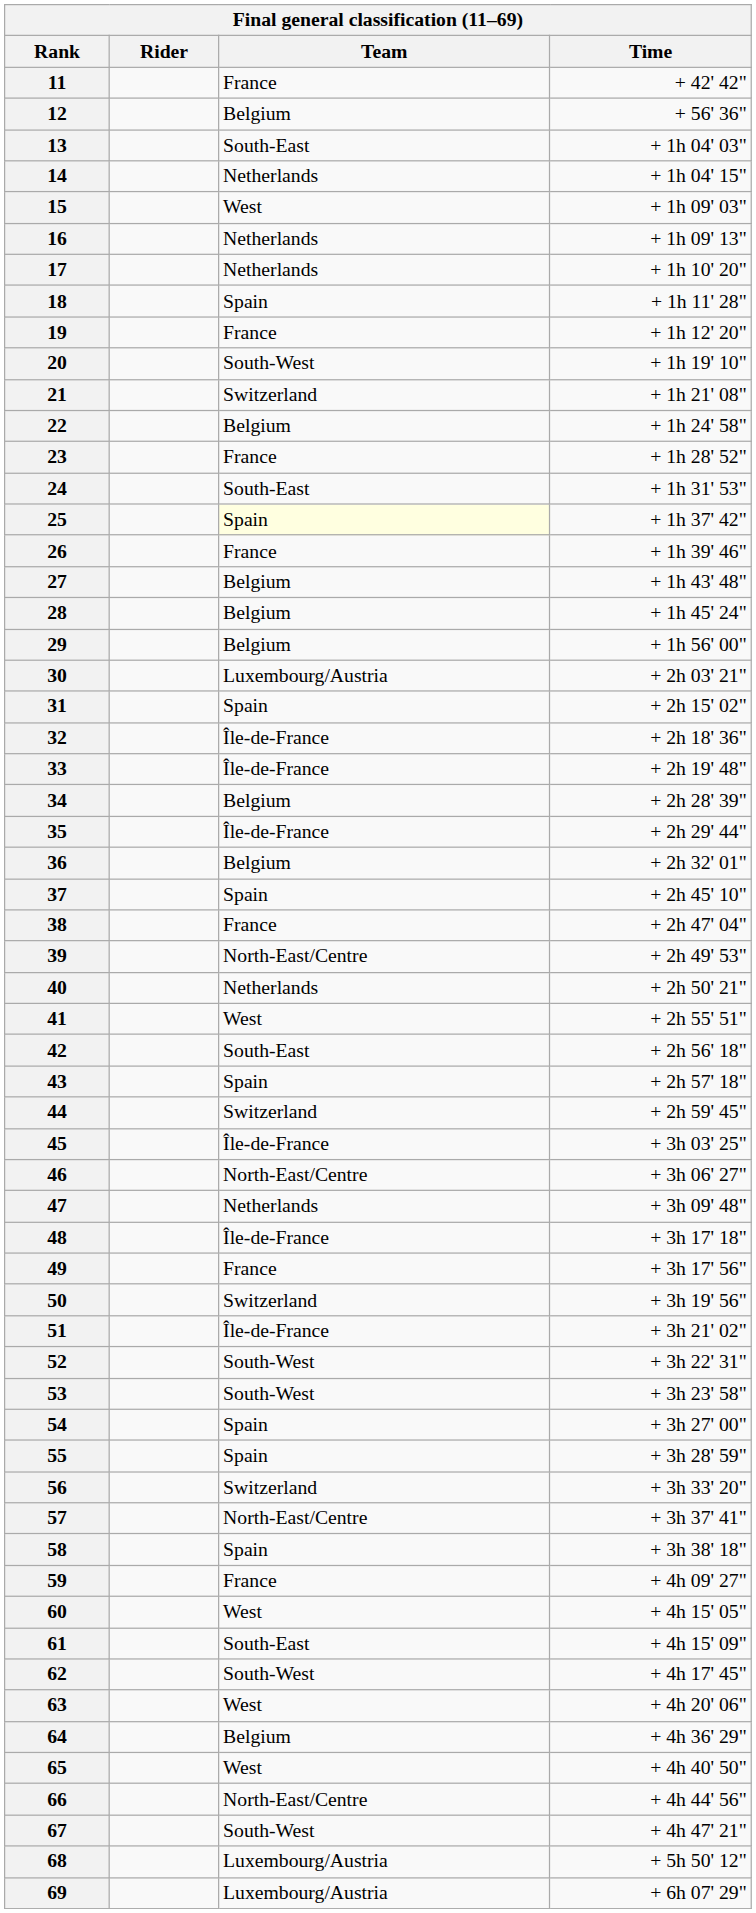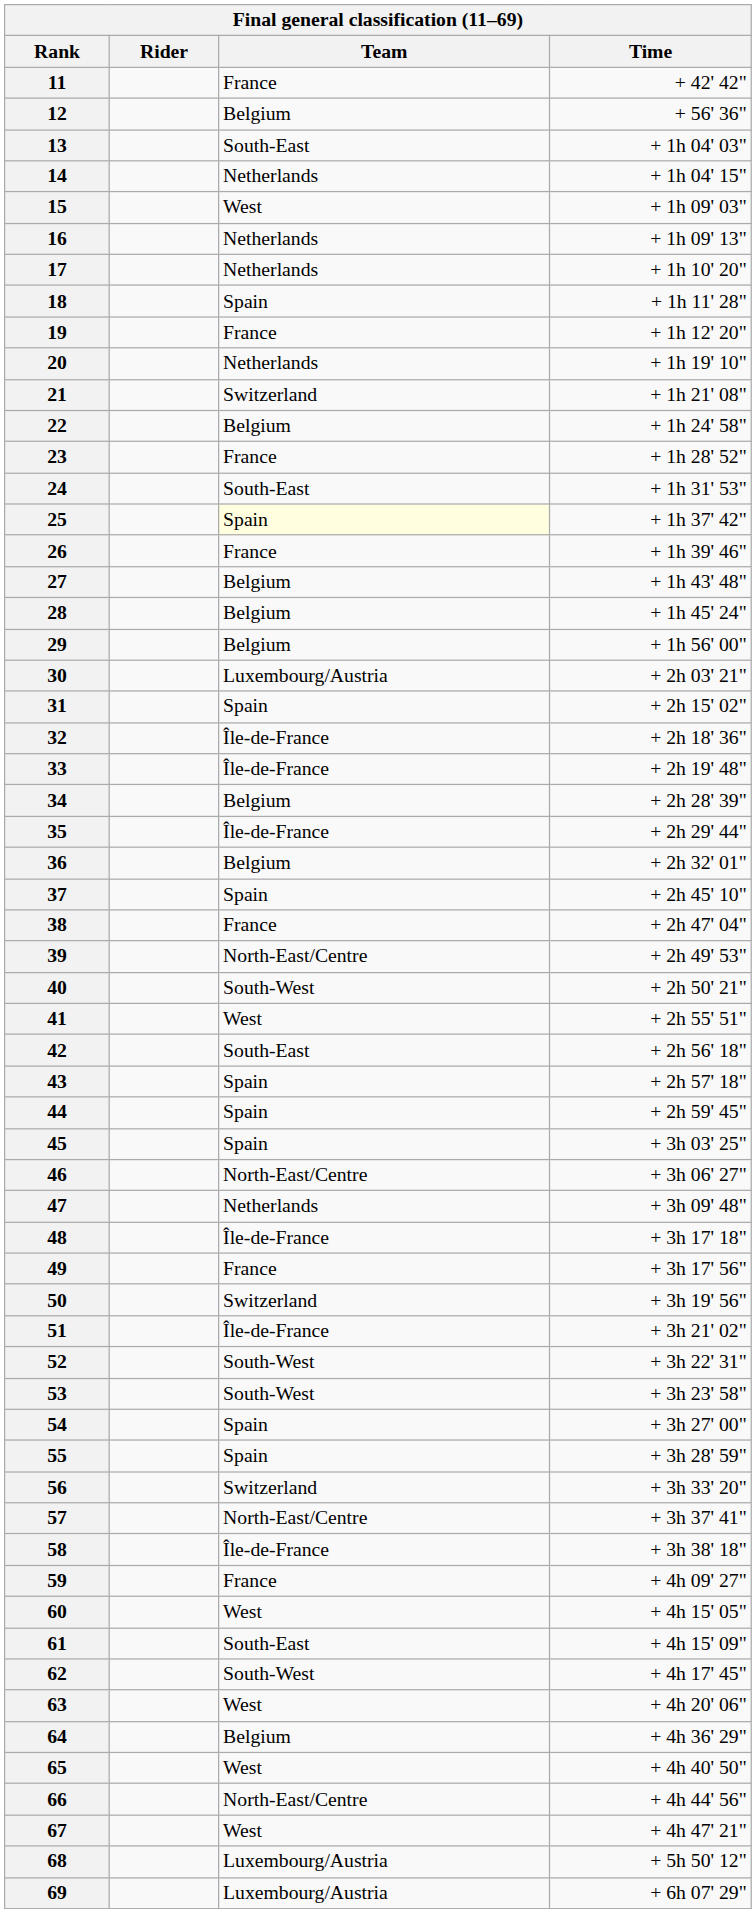 <table class="collapsible collapsed wikitable" style="width:38em;margin-top:-1px;">
 <tr>
 <th scope="col" colspan="4">Final general classification (11–69)</th>
 </tr>
 <tr>
 <th scope="col">Rank</th>
 <th scope="col">Rider</th>
 <th scope="col">Team</th>
 <th scope="col">Time</th>
 </tr>
 <tr>
 <th scope="row">11</th>
 <td></td>
 <td>France</td>
 <td style="text-align:right;">+ 42' 42"</td>
 </tr>
 <tr>
 <th scope="row">12</th>
 <td></td>
 <td>Belgium</td>
 <td style="text-align:right;">+ 56' 36"</td>
 </tr>
 <tr>
 <th scope="row">13</th>
 <td></td>
 <td>South-East</td>
 <td style="text-align:right;">+ 1h 04' 03"</td>
 </tr>
 <tr>
 <th scope="row">14</th>
 <td></td>
 <td>Netherlands</td>
 <td style="text-align:right;">+ 1h 04' 15"</td>
 </tr>
 <tr>
 <th scope="row">15</th>
 <td></td>
 <td>West</td>
 <td style="text-align:right;">+ 1h 09' 03"</td>
 </tr>
 <tr>
 <th scope="row">16</th>
 <td></td>
 <td>Netherlands</td>
 <td style="text-align:right;">+ 1h 09' 13"</td>
 </tr>
 <tr>
 <th scope="row">17</th>
 <td></td>
 <td>Netherlands</td>
 <td style="text-align:right;">+ 1h 10' 20"</td>
 </tr>
 <tr>
 <th scope="row">18</th>
 <td></td>
 <td>Spain</td>
 <td style="text-align:right;">+ 1h 11' 28"</td>
 </tr>
 <tr>
 <th scope="row">19</th>
 <td></td>
 <td>France</td>
 <td style="text-align:right;">+ 1h 12' 20"</td>
 </tr>
 <tr>
 <th scope="row">20</th>
 <td></td>
-<td>South-West</td>
+<td>Netherlands</td>
 <td style="text-align:right;">+ 1h 19' 10"</td>
 </tr>
 <tr>
 <th scope="row">21</th>
 <td></td>
 <td>Switzerland</td>
 <td style="text-align:right;">+ 1h 21' 08"</td>
 </tr>
 <tr>
 <th scope="row">22</th>
 <td></td>
 <td>Belgium</td>
 <td style="text-align:right;">+ 1h 24' 58"</td>
 </tr>
 <tr>
 <th scope="row">23</th>
 <td></td>
 <td>France</td>
 <td style="text-align:right;">+ 1h 28' 52"</td>
 </tr>
 <tr>
 <th scope="row">24</th>
 <td></td>
 <td>South-East</td>
 <td style="text-align:right;">+ 1h 31' 53"</td>
 </tr>
 <tr>
 <th scope="row">25</th>
 <td></td>
 <td style="background: lightyellow;">Spain</td>
 <td style="text-align:right;">+ 1h 37' 42"</td>
 </tr>
 <tr>
 <th scope="row">26</th>
 <td></td>
 <td>France</td>
 <td style="text-align:right;">+ 1h 39' 46"</td>
 </tr>
 <tr>
 <th scope="row">27</th>
 <td></td>
 <td>Belgium</td>
 <td style="text-align:right;">+ 1h 43' 48"</td>
 </tr>
 <tr>
 <th scope="row">28</th>
 <td></td>
 <td>Belgium</td>
 <td style="text-align:right;">+ 1h 45' 24"</td>
 </tr>
 <tr>
 <th scope="row">29</th>
 <td></td>
 <td>Belgium</td>
 <td style="text-align:right;">+ 1h 56' 00"</td>
 </tr>
 <tr>
 <th scope="row">30</th>
 <td></td>
 <td>Luxembourg/Austria</td>
 <td style="text-align:right;">+ 2h 03' 21"</td>
 </tr>
 <tr>
 <th scope="row">31</th>
 <td></td>
 <td>Spain</td>
 <td style="text-align:right;">+ 2h 15' 02"</td>
 </tr>
 <tr>
 <th scope="row">32</th>
 <td></td>
 <td>Île-de-France</td>
 <td style="text-align:right;">+ 2h 18' 36"</td>
 </tr>
 <tr>
 <th scope="row">33</th>
 <td></td>
 <td>Île-de-France</td>
 <td style="text-align:right;">+ 2h 19' 48"</td>
 </tr>
 <tr>
 <th scope="row">34</th>
 <td></td>
 <td>Belgium</td>
 <td style="text-align:right;">+ 2h 28' 39"</td>
 </tr>
 <tr>
 <th scope="row">35</th>
 <td></td>
 <td>Île-de-France</td>
 <td style="text-align:right;">+ 2h 29' 44"</td>
 </tr>
 <tr>
 <th scope="row">36</th>
 <td></td>
 <td>Belgium</td>
 <td style="text-align:right;">+ 2h 32' 01"</td>
 </tr>
 <tr>
 <th scope="row">37</th>
 <td></td>
 <td>Spain</td>
 <td style="text-align:right;">+ 2h 45' 10"</td>
 </tr>
 <tr>
 <th scope="row">38</th>
 <td></td>
 <td>France</td>
 <td style="text-align:right;">+ 2h 47' 04"</td>
 </tr>
 <tr>
 <th scope="row">39</th>
 <td></td>
 <td>North-East/Centre</td>
 <td style="text-align:right;">+ 2h 49' 53"</td>
 </tr>
 <tr>
 <th scope="row">40</th>
 <td></td>
-<td>Netherlands</td>
+<td>South-West</td>
 <td style="text-align:right;">+ 2h 50' 21"</td>
 </tr>
 <tr>
 <th scope="row">41</th>
 <td></td>
 <td>West</td>
 <td style="text-align:right;">+ 2h 55' 51"</td>
 </tr>
 <tr>
 <th scope="row">42</th>
 <td></td>
 <td>South-East</td>
 <td style="text-align:right;">+ 2h 56' 18"</td>
 </tr>
 <tr>
 <th scope="row">43</th>
 <td></td>
 <td>Spain</td>
 <td style="text-align:right;">+ 2h 57' 18"</td>
 </tr>
 <tr>
 <th scope="row">44</th>
 <td></td>
-<td>Switzerland</td>
+<td>Spain</td>
 <td style="text-align:right;">+ 2h 59' 45"</td>
 </tr>
 <tr>
 <th scope="row">45</th>
 <td></td>
-<td>Île-de-France</td>
+<td>Spain</td>
 <td style="text-align:right;">+ 3h 03' 25"</td>
 </tr>
 <tr>
 <th scope="row">46</th>
 <td></td>
 <td>North-East/Centre</td>
 <td style="text-align:right;">+ 3h 06' 27"</td>
 </tr>
 <tr>
 <th scope="row">47</th>
 <td></td>
 <td>Netherlands</td>
 <td style="text-align:right;">+ 3h 09' 48"</td>
 </tr>
 <tr>
 <th scope="row">48</th>
 <td></td>
 <td>Île-de-France</td>
 <td style="text-align:right;">+ 3h 17' 18"</td>
 </tr>
 <tr>
 <th scope="row">49</th>
 <td></td>
 <td>France</td>
 <td style="text-align:right;">+ 3h 17' 56"</td>
 </tr>
 <tr>
 <th scope="row">50</th>
 <td></td>
 <td>Switzerland</td>
 <td style="text-align:right;">+ 3h 19' 56"</td>
 </tr>
 <tr>
 <th scope="row">51</th>
 <td></td>
 <td>Île-de-France</td>
 <td style="text-align:right;">+ 3h 21' 02"</td>
 </tr>
 <tr>
 <th scope="row">52</th>
 <td></td>
 <td>South-West</td>
 <td style="text-align:right;">+ 3h 22' 31"</td>
 </tr>
 <tr>
 <th scope="row">53</th>
 <td></td>
 <td>South-West</td>
 <td style="text-align:right;">+ 3h 23' 58"</td>
 </tr>
 <tr>
 <th scope="row">54</th>
 <td></td>
 <td>Spain</td>
 <td style="text-align:right;">+ 3h 27' 00"</td>
 </tr>
 <tr>
 <th scope="row">55</th>
 <td></td>
 <td>Spain</td>
 <td style="text-align:right;">+ 3h 28' 59"</td>
 </tr>
 <tr>
 <th scope="row">56</th>
 <td></td>
 <td>Switzerland</td>
 <td style="text-align:right;">+ 3h 33' 20"</td>
 </tr>
 <tr>
 <th scope="row">57</th>
 <td></td>
 <td>North-East/Centre</td>
 <td style="text-align:right;">+ 3h 37' 41"</td>
 </tr>
 <tr>
 <th scope="row">58</th>
 <td></td>
-<td>Spain</td>
+<td>Île-de-France</td>
 <td style="text-align:right;">+ 3h 38' 18"</td>
 </tr>
 <tr>
 <th scope="row">59</th>
 <td></td>
 <td>France</td>
 <td style="text-align:right;">+ 4h 09' 27"</td>
 </tr>
 <tr>
 <th scope="row">60</th>
 <td></td>
 <td>West</td>
 <td style="text-align:right;">+ 4h 15' 05"</td>
 </tr>
 <tr>
 <th scope="row">61</th>
 <td></td>
 <td>South-East</td>
 <td style="text-align:right;">+ 4h 15' 09"</td>
 </tr>
 <tr>
 <th scope="row">62</th>
 <td></td>
 <td>South-West</td>
 <td style="text-align:right;">+ 4h 17' 45"</td>
 </tr>
 <tr>
 <th scope="row">63</th>
 <td></td>
 <td>West</td>
 <td style="text-align:right;">+ 4h 20' 06"</td>
 </tr>
 <tr>
 <th scope="row">64</th>
 <td></td>
 <td>Belgium</td>
 <td style="text-align:right;">+ 4h 36' 29"</td>
 </tr>
 <tr>
 <th scope="row">65</th>
 <td></td>
 <td>West</td>
 <td style="text-align:right;">+ 4h 40' 50"</td>
 </tr>
 <tr>
 <th scope="row">66</th>
 <td></td>
 <td>North-East/Centre</td>
 <td style="text-align:right;">+ 4h 44' 56"</td>
 </tr>
 <tr>
 <th scope="row">67</th>
 <td></td>
-<td>South-West</td>
+<td>West</td>
 <td style="text-align:right;">+ 4h 47' 21"</td>
 </tr>
 <tr>
 <th scope="row">68</th>
 <td></td>
 <td>Luxembourg/Austria</td>
 <td style="text-align:right;">+ 5h 50' 12"</td>
 </tr>
 <tr>
 <th scope="row">69</th>
 <td></td>
 <td>Luxembourg/Austria</td>
 <td style="text-align:right;">+ 6h 07' 29"</td>
 </tr>
 </table>
